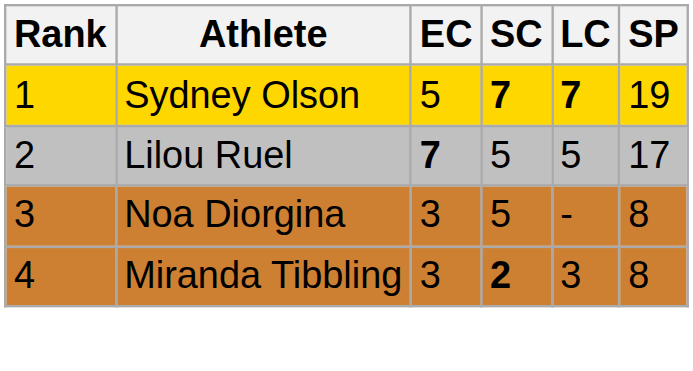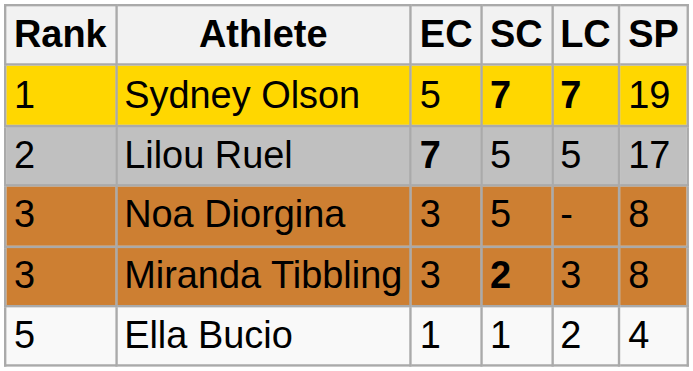 <table class="wikitable">
 <tr>
 <th>Rank</th>
 <th>Athlete</th>
 <th>EC</th>
 <th>SC</th>
 <th>LC</th>
 <th>SP</th>
 </tr>
 <tr>
 <td style="background:#FFD700">1</td>
 <td style="background:#FFD700"> Sydney Olson</td>
 <td style="background:#FFD700">5</td>
 <td style="background:#FFD700"><strong>7</strong></td>
 <td style="background:#FFD700"><strong>7</strong></td>
 <td style="background:#FFD700">19</td>
 </tr>
 <tr>
 <td style="background:#C0C0C0">2</td>
 <td style="background:#C0C0C0"> Lilou Ruel</td>
 <td style="background:#C0C0C0"><strong>7</strong></td>
 <td style="background:#C0C0C0">5</td>
 <td style="background:#C0C0C0">5</td>
 <td style="background:#C0C0C0">17</td>
 </tr>
 <tr>
 <td style="background:#CD7F32">3</td>
 <td style="background:#CD7F32"> Noa Diorgina</td>
 <td style="background:#CD7F32">3</td>
 <td style="background:#CD7F32">5</td>
 <td style="background:#CD7F32">-</td>
 <td style="background:#CD7F32">8</td>
 </tr>
 <tr>
-<td style="background:#CD7F32">4</td>
+<td style="background:#CD7F32">3</td>
 <td style="background:#CD7F32"> Miranda Tibbling</td>
 <td style="background:#CD7F32">3</td>
 <td style="background:#CD7F32"><strong>2</strong></td>
 <td style="background:#CD7F32">3</td>
 <td style="background:#CD7F32">8</td>
 </tr>
+<tr>
+<td>5</td>
+<td> Ella Bucio</td>
+<td>1</td>
+<td>1</td>
+<td>2</td>
+<td>4</td>
+</tr>
 </table>
